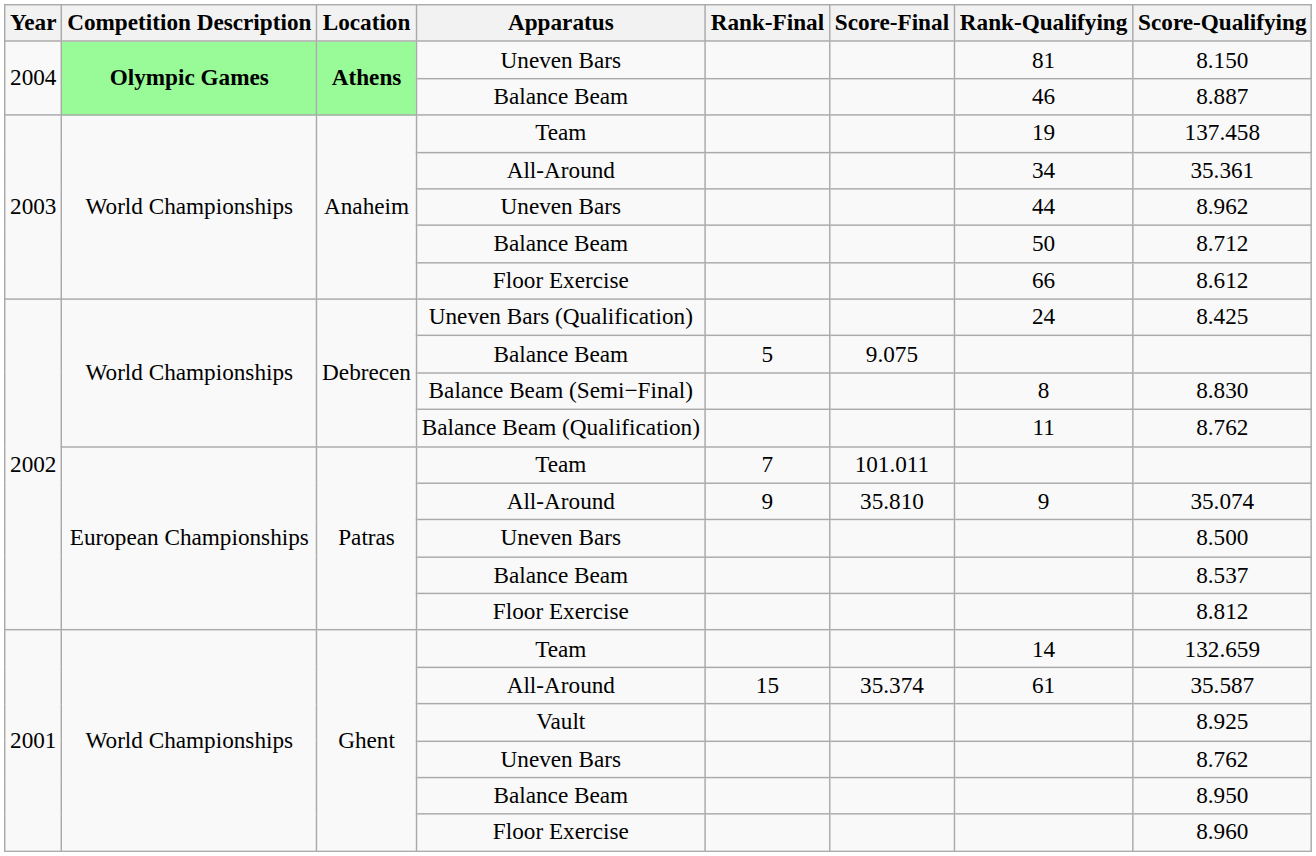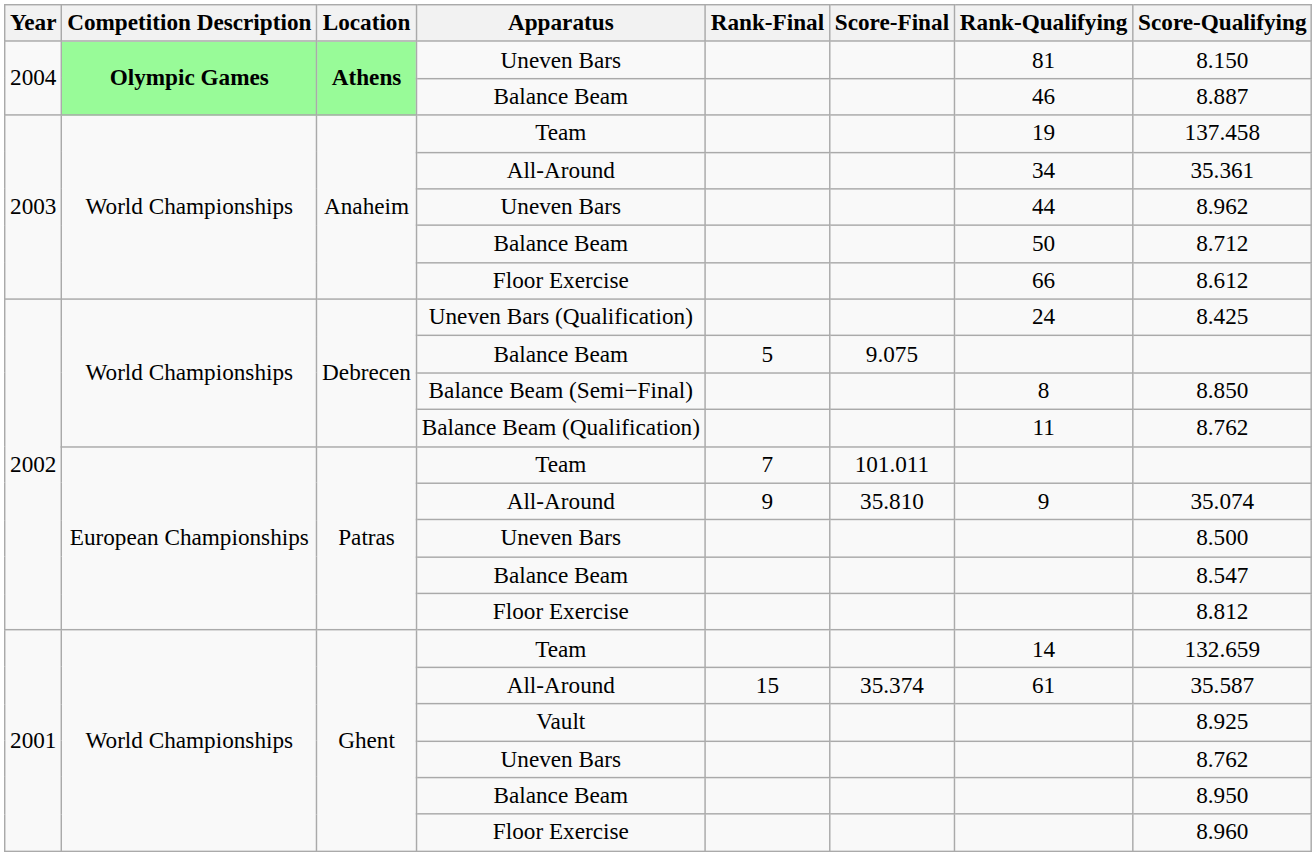 <table class="wikitable" style="text-align:center">
 <tr>
 <th>Year</th>
 <th>Competition Description</th>
 <th>Location</th>
 <th>Apparatus</th>
 <th>Rank-Final</th>
 <th>Score-Final</th>
 <th>Rank-Qualifying</th>
 <th>Score-Qualifying</th>
 </tr>
 <tr>
 <td rowspan=2>2004</td>
 <td bgcolor=98FB98 rowspan=2><strong>Olympic Games</strong></td>
 <td bgcolor=98FB98 rowspan=2><strong>Athens</strong></td>
 <td>Uneven Bars</td>
 <td></td>
 <td></td>
 <td>81</td>
 <td>8.150</td>
 </tr>
 <tr>
 <td>Balance Beam</td>
 <td></td>
 <td></td>
 <td>46</td>
 <td>8.887</td>
 </tr>
 <tr>
 <td rowspan=5>2003</td>
 <td rowspan=5>World Championships</td>
 <td rowspan=5>Anaheim</td>
 <td>Team</td>
 <td></td>
 <td></td>
 <td>19</td>
 <td>137.458</td>
 </tr>
 <tr>
 <td>All-Around</td>
 <td></td>
 <td></td>
 <td>34</td>
 <td>35.361</td>
 </tr>
 <tr>
 <td>Uneven Bars</td>
 <td></td>
 <td></td>
 <td>44</td>
 <td>8.962</td>
 </tr>
 <tr>
 <td>Balance Beam</td>
 <td></td>
 <td></td>
 <td>50</td>
 <td>8.712</td>
 </tr>
 <tr>
 <td>Floor Exercise</td>
 <td></td>
 <td></td>
 <td>66</td>
 <td>8.612</td>
 </tr>
 <tr>
 <td rowspan=9>2002</td>
 <td rowspan=4>World Championships</td>
 <td rowspan=4>Debrecen</td>
 <td>Uneven Bars (Qualification)</td>
 <td></td>
 <td></td>
 <td>24</td>
 <td>8.425</td>
 </tr>
 <tr>
 <td>Balance Beam</td>
 <td>5</td>
 <td>9.075</td>
 <td></td>
 <td></td>
 </tr>
 <tr>
 <td>Balance Beam (Semi−Final)</td>
 <td></td>
 <td></td>
 <td>8</td>
-<td>8.830</td>
+<td>8.850</td>
 </tr>
 <tr>
 <td>Balance Beam (Qualification)</td>
 <td></td>
 <td></td>
 <td>11</td>
 <td>8.762</td>
 </tr>
 <tr>
 <td rowspan=5>European Championships</td>
 <td rowspan=5>Patras</td>
 <td>Team</td>
 <td>7</td>
 <td>101.011</td>
 <td></td>
 <td></td>
 </tr>
 <tr>
 <td>All-Around</td>
 <td>9</td>
 <td>35.810</td>
 <td>9</td>
 <td>35.074</td>
 </tr>
 <tr>
 <td>Uneven Bars</td>
 <td></td>
 <td></td>
 <td></td>
 <td>8.500</td>
 </tr>
 <tr>
 <td>Balance Beam</td>
 <td></td>
 <td></td>
 <td></td>
-<td>8.537</td>
+<td>8.547</td>
 </tr>
 <tr>
 <td>Floor Exercise</td>
 <td></td>
 <td></td>
 <td></td>
 <td>8.812</td>
 </tr>
 <tr>
 <td rowspan=6>2001</td>
 <td rowspan=6>World Championships</td>
 <td rowspan=6>Ghent</td>
 <td>Team</td>
 <td></td>
 <td></td>
 <td>14</td>
 <td>132.659</td>
 </tr>
 <tr>
 <td>All-Around</td>
 <td>15</td>
 <td>35.374</td>
 <td>61</td>
 <td>35.587</td>
 </tr>
 <tr>
 <td>Vault</td>
 <td></td>
 <td></td>
 <td></td>
 <td>8.925</td>
 </tr>
 <tr>
 <td>Uneven Bars</td>
 <td></td>
 <td></td>
 <td></td>
 <td>8.762</td>
 </tr>
 <tr>
 <td>Balance Beam</td>
 <td></td>
 <td></td>
 <td></td>
 <td>8.950</td>
 </tr>
 <tr>
 <td>Floor Exercise</td>
 <td></td>
 <td></td>
 <td></td>
 <td>8.960</td>
 </tr>
 <tr>
 </tr>
 </table>
